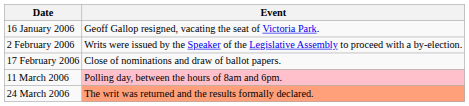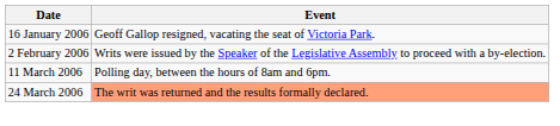 <table class="wikitable">
 <tr>
 <th>Date</th>
 <th>Event</th>
 </tr>
 <tr>
 <td>16 January 2006</td>
 <td>Geoff Gallop resigned, vacating the seat of <a href='#'>Victoria Park</a>.</td>
 </tr>
 <tr>
 <td>2 February 2006</td>
 <td>Writs were issued by the <a href='#'>Speaker</a> of the <a href='#'>Legislative Assembly</a> to proceed with a by-election.</td>
 </tr>
 <tr>
-<td>17 February 2006</td>
-<td>Close of nominations and draw of ballot papers.</td>
-</tr>
-<tr>
 <td>11 March 2006</td>
-<td style="background: pink;">Polling day, between the hours of 8am and 6pm.</td>
+<td>Polling day, between the hours of 8am and 6pm.</td>
 </tr>
 <tr>
 <td>24 March 2006</td>
 <td style="background: lightsalmon;">The writ was returned and the results formally declared.</td>
 </tr>
 </table>
